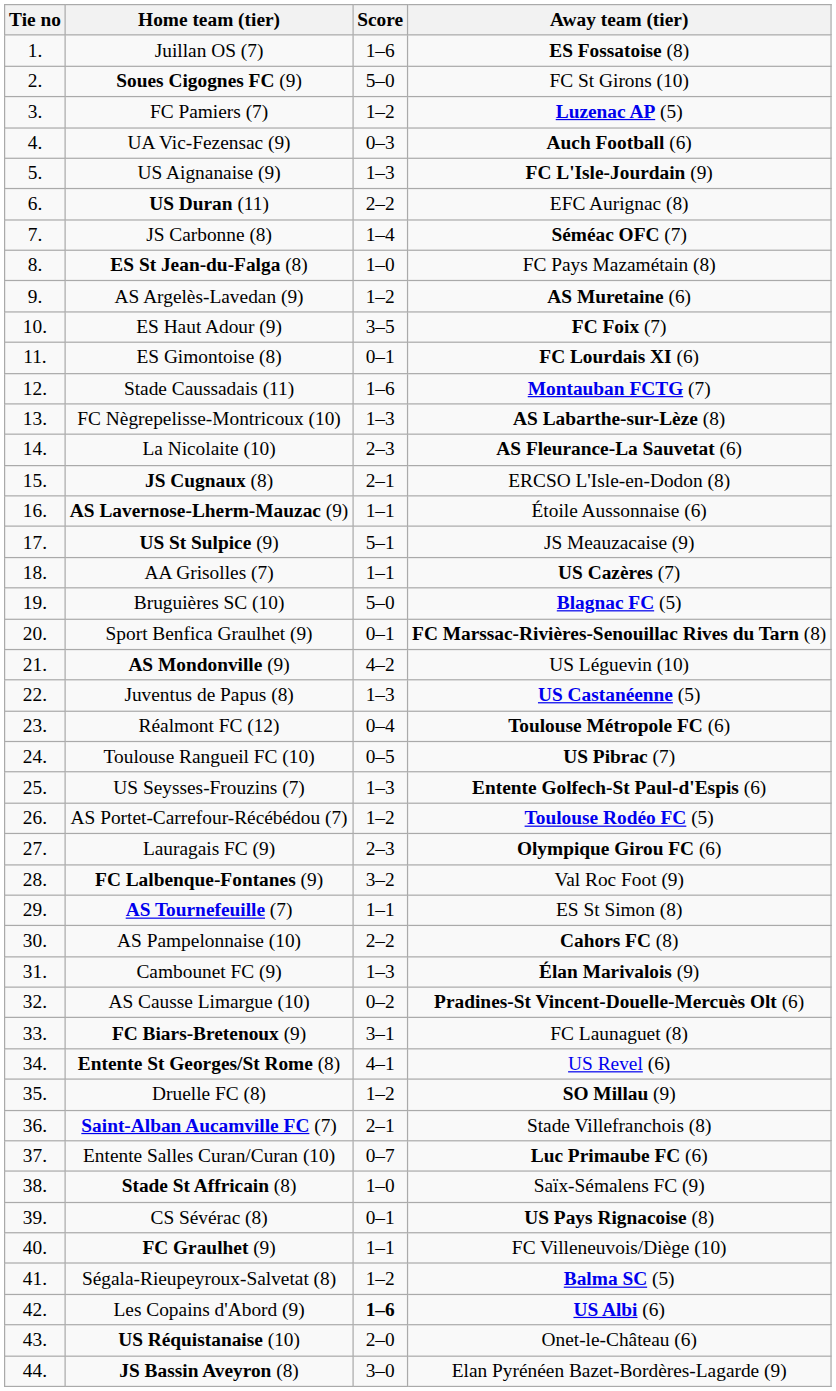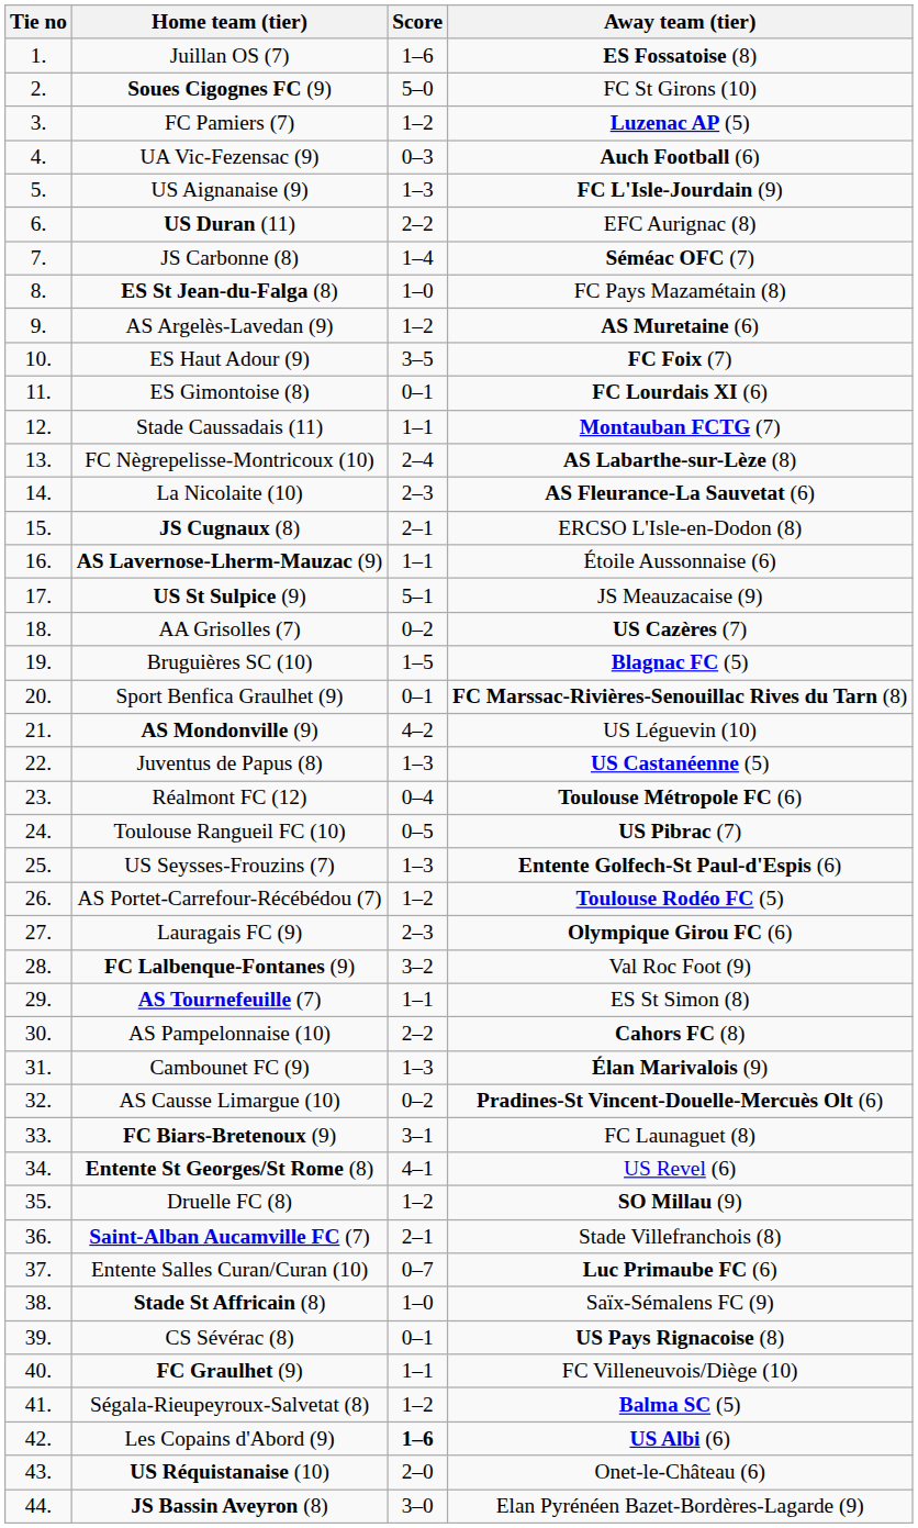 <table class="wikitable" style="text-align: center">
 <tr>
 <th>Tie no</th>
 <th>Home team (tier)</th>
 <th>Score</th>
 <th>Away team (tier)</th>
 </tr>
 <tr>
 <td>1.</td>
 <td>Juillan OS (7)</td>
 <td>1–6</td>
 <td><strong>ES Fossatoise</strong> (8)</td>
 </tr>
 <tr>
 <td>2.</td>
 <td><strong>Soues Cigognes FC</strong> (9)</td>
 <td>5–0</td>
 <td>FC St Girons (10)</td>
 </tr>
 <tr>
 <td>3.</td>
 <td>FC Pamiers (7)</td>
 <td>1–2</td>
 <td><strong><a href='#'>Luzenac AP</a></strong> (5)</td>
 </tr>
 <tr>
 <td>4.</td>
 <td>UA Vic-Fezensac (9)</td>
 <td>0–3</td>
 <td><strong>Auch Football</strong> (6)</td>
 </tr>
 <tr>
 <td>5.</td>
 <td>US Aignanaise (9)</td>
 <td>1–3</td>
 <td><strong>FC L'Isle-Jourdain</strong> (9)</td>
 </tr>
 <tr>
 <td>6.</td>
 <td><strong>US Duran</strong> (11)</td>
 <td>2–2 </td>
 <td>EFC Aurignac (8)</td>
 </tr>
 <tr>
 <td>7.</td>
 <td>JS Carbonne (8)</td>
 <td>1–4</td>
 <td><strong>Séméac OFC</strong> (7)</td>
 </tr>
 <tr>
 <td>8.</td>
 <td><strong>ES St Jean-du-Falga</strong> (8)</td>
 <td>1–0</td>
 <td>FC Pays Mazamétain (8)</td>
 </tr>
 <tr>
 <td>9.</td>
 <td>AS Argelès-Lavedan (9)</td>
 <td>1–2</td>
 <td><strong>AS Muretaine</strong> (6)</td>
 </tr>
 <tr>
 <td>10.</td>
 <td>ES Haut Adour (9)</td>
 <td>3–5</td>
 <td><strong>FC Foix</strong> (7)</td>
 </tr>
 <tr>
 <td>11.</td>
 <td>ES Gimontoise (8)</td>
 <td>0–1</td>
 <td><strong>FC Lourdais XI</strong> (6)</td>
 </tr>
 <tr>
 <td>12.</td>
 <td>Stade Caussadais (11)</td>
-<td>1–6</td>
+<td>1–1 </td>
 <td><strong><a href='#'>Montauban FCTG</a></strong> (7)</td>
 </tr>
 <tr>
 <td>13.</td>
 <td>FC Nègrepelisse-Montricoux (10)</td>
-<td>1–3</td>
+<td>2–4</td>
 <td><strong>AS Labarthe-sur-Lèze</strong> (8)</td>
 </tr>
 <tr>
 <td>14.</td>
 <td>La Nicolaite (10)</td>
 <td>2–3</td>
 <td><strong>AS Fleurance-La Sauvetat</strong> (6)</td>
 </tr>
 <tr>
 <td>15.</td>
 <td><strong>JS Cugnaux</strong> (8)</td>
 <td>2–1</td>
 <td>ERCSO L'Isle-en-Dodon (8)</td>
 </tr>
 <tr>
 <td>16.</td>
 <td><strong>AS Lavernose-Lherm-Mauzac</strong> (9)</td>
 <td>1–1 </td>
 <td>Étoile Aussonnaise (6)</td>
 </tr>
 <tr>
 <td>17.</td>
 <td><strong>US St Sulpice</strong> (9)</td>
 <td>5–1</td>
 <td>JS Meauzacaise (9)</td>
 </tr>
 <tr>
 <td>18.</td>
 <td>AA Grisolles (7)</td>
-<td>1–1 </td>
+<td>0–2</td>
 <td><strong>US Cazères</strong> (7)</td>
 </tr>
 <tr>
 <td>19.</td>
 <td>Bruguières SC (10)</td>
-<td>5–0</td>
+<td>1–5</td>
 <td><strong><a href='#'>Blagnac FC</a></strong> (5)</td>
 </tr>
 <tr>
 <td>20.</td>
 <td>Sport Benfica Graulhet (9)</td>
 <td>0–1</td>
 <td><strong>FC Marssac-Rivières-Senouillac Rives du Tarn</strong> (8)</td>
 </tr>
 <tr>
 <td>21.</td>
 <td><strong>AS Mondonville</strong> (9)</td>
 <td>4–2</td>
 <td>US Léguevin (10)</td>
 </tr>
 <tr>
 <td>22.</td>
 <td>Juventus de Papus (8)</td>
 <td>1–3</td>
 <td><strong><a href='#'>US Castanéenne</a></strong> (5)</td>
 </tr>
 <tr>
 <td>23.</td>
 <td>Réalmont FC (12)</td>
 <td>0–4</td>
 <td><strong>Toulouse Métropole FC</strong> (6)</td>
 </tr>
 <tr>
 <td>24.</td>
 <td>Toulouse Rangueil FC (10)</td>
 <td>0–5</td>
 <td><strong>US Pibrac</strong> (7)</td>
 </tr>
 <tr>
 <td>25.</td>
 <td>US Seysses-Frouzins (7)</td>
 <td>1–3</td>
 <td><strong>Entente Golfech-St Paul-d'Espis</strong> (6)</td>
 </tr>
 <tr>
 <td>26.</td>
 <td>AS Portet-Carrefour-Récébédou (7)</td>
 <td>1–2</td>
 <td><strong><a href='#'>Toulouse Rodéo FC</a></strong> (5)</td>
 </tr>
 <tr>
 <td>27.</td>
 <td>Lauragais FC (9)</td>
 <td>2–3</td>
 <td><strong>Olympique Girou FC</strong> (6)</td>
 </tr>
 <tr>
 <td>28.</td>
 <td><strong>FC Lalbenque-Fontanes</strong> (9)</td>
 <td>3–2 </td>
 <td>Val Roc Foot (9)</td>
 </tr>
 <tr>
 <td>29.</td>
 <td><strong><a href='#'>AS Tournefeuille</a></strong> (7)</td>
 <td>1–1 </td>
 <td>ES St Simon (8)</td>
 </tr>
 <tr>
 <td>30.</td>
 <td>AS Pampelonnaise (10)</td>
 <td>2–2 </td>
 <td><strong>Cahors FC</strong> (8)</td>
 </tr>
 <tr>
 <td>31.</td>
 <td>Cambounet FC (9)</td>
 <td>1–3</td>
 <td><strong>Élan Marivalois</strong> (9)</td>
 </tr>
 <tr>
 <td>32.</td>
 <td>AS Causse Limargue (10)</td>
 <td>0–2</td>
 <td><strong>Pradines-St Vincent-Douelle-Mercuès Olt</strong> (6)</td>
 </tr>
 <tr>
 <td>33.</td>
 <td><strong>FC Biars-Bretenoux</strong> (9)</td>
 <td>3–1</td>
 <td>FC Launaguet (8)</td>
 </tr>
 <tr>
 <td>34.</td>
 <td><strong>Entente St Georges/St Rome</strong> (8)</td>
 <td>4–1</td>
 <td><a href='#'>US Revel</a> (6)</td>
 </tr>
 <tr>
 <td>35.</td>
 <td>Druelle FC (8)</td>
 <td>1–2 </td>
 <td><strong>SO Millau</strong> (9)</td>
 </tr>
 <tr>
 <td>36.</td>
 <td><strong><a href='#'>Saint-Alban Aucamville FC</a></strong> (7)</td>
 <td>2–1</td>
 <td>Stade Villefranchois (8)</td>
 </tr>
 <tr>
 <td>37.</td>
 <td>Entente Salles Curan/Curan (10)</td>
 <td>0–7</td>
 <td><strong>Luc Primaube FC</strong> (6)</td>
 </tr>
 <tr>
 <td>38.</td>
 <td><strong>Stade St Affricain</strong> (8)</td>
 <td>1–0</td>
 <td>Saïx-Sémalens FC (9)</td>
 </tr>
 <tr>
 <td>39.</td>
 <td>CS Sévérac (8)</td>
 <td>0–1</td>
 <td><strong>US Pays Rignacoise</strong> (8)</td>
 </tr>
 <tr>
 <td>40.</td>
 <td><strong>FC Graulhet</strong> (9)</td>
 <td>1–1 </td>
 <td>FC Villeneuvois/Diège (10)</td>
 </tr>
 <tr>
 <td>41.</td>
 <td>Ségala-Rieupeyroux-Salvetat (8)</td>
 <td>1–2</td>
 <td><strong><a href='#'>Balma SC</a></strong> (5)</td>
 </tr>
 <tr>
 <td>42.</td>
 <td>Les Copains d'Abord (9)</td>
 <td><strong>1–6</strong></td>
 <td><strong><a href='#'>US Albi</a></strong> (6)</td>
 </tr>
 <tr>
 <td>43.</td>
 <td><strong>US Réquistanaise</strong> (10)</td>
 <td>2–0</td>
 <td>Onet-le-Château (6)</td>
 </tr>
 <tr>
 <td>44.</td>
 <td><strong>JS Bassin Aveyron</strong> (8)</td>
 <td>3–0</td>
 <td>Elan Pyrénéen Bazet-Bordères-Lagarde (9)</td>
 </tr>
 </table>
